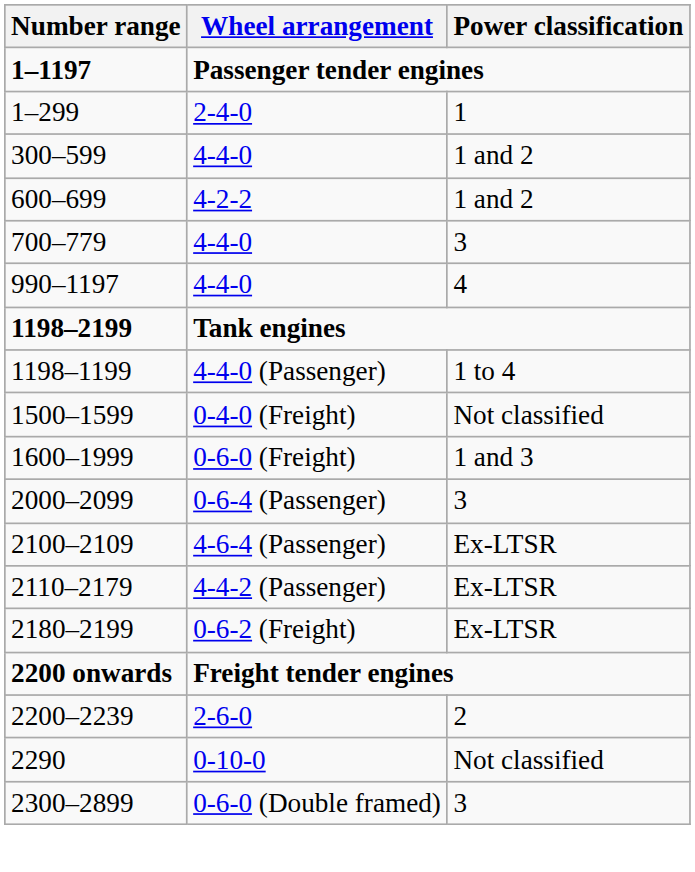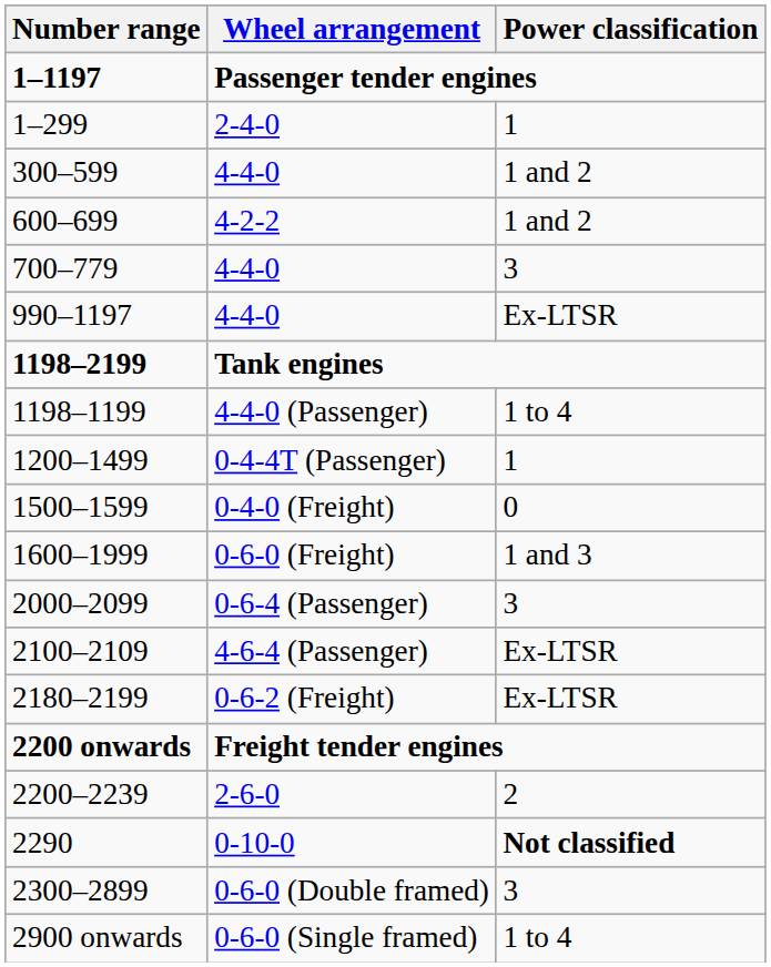 <table class="wikitable">
 <tr>
 <th>Number range</th>
 <th><a href='#'>Wheel arrangement</a></th>
 <th>Power classification</th>
 </tr>
 <tr>
 <td><strong>1–1197</strong></td>
 <td colspan=2><strong>Passenger tender engines</strong></td>
 </tr>
 <tr>
 <td>1–299</td>
 <td><a href='#'>2-4-0</a></td>
 <td>1</td>
 </tr>
 <tr>
 <td>300–599</td>
 <td><a href='#'>4-4-0</a></td>
 <td>1 and 2</td>
 </tr>
 <tr>
 <td>600–699</td>
 <td><a href='#'>4-2-2</a></td>
 <td>1 and 2</td>
 </tr>
 <tr>
 <td>700–779</td>
 <td><a href='#'>4-4-0</a></td>
 <td>3</td>
 </tr>
 <tr>
 <td>990–1197</td>
 <td><a href='#'>4-4-0</a></td>
-<td>4</td>
+<td>Ex-LTSR</td>
 </tr>
 <tr>
 <td><strong>1198–2199</strong></td>
 <td colspan=2><strong>Tank engines</strong></td>
 </tr>
 <tr>
 <td>1198–1199</td>
 <td><a href='#'>4-4-0</a> (Passenger)</td>
 <td>1 to 4</td>
 </tr>
 <tr>
+<td>1200–1499</td>
+<td><a href='#'>0-4-4T</a> (Passenger)</td>
+<td>1</td>
+</tr>
+<tr>
 <td>1500–1599</td>
 <td><a href='#'>0-4-0</a> (Freight)</td>
-<td>Not classified</td>
+<td>0</td>
 </tr>
 <tr>
 <td>1600–1999</td>
 <td><a href='#'>0-6-0</a> (Freight)</td>
 <td>1 and 3</td>
 </tr>
 <tr>
 <td>2000–2099</td>
 <td><a href='#'>0-6-4</a> (Passenger)</td>
 <td>3</td>
 </tr>
 <tr>
 <td>2100–2109</td>
 <td><a href='#'>4-6-4</a> (Passenger)</td>
-<td>Ex-LTSR</td>
-</tr>
-<tr>
-<td>2110–2179</td>
-<td><a href='#'>4-4-2</a> (Passenger)</td>
 <td>Ex-LTSR</td>
 </tr>
 <tr>
 <td>2180–2199</td>
 <td><a href='#'>0-6-2</a> (Freight)</td>
 <td>Ex-LTSR</td>
 </tr>
 <tr>
 <td><strong>2200 onwards</strong></td>
 <td colspan=2><strong>Freight tender engines</strong></td>
 </tr>
 <tr>
 <td>2200–2239</td>
 <td><a href='#'>2-6-0</a></td>
 <td>2</td>
 </tr>
 <tr>
 <td>2290</td>
 <td><a href='#'>0-10-0</a></td>
-<td>Not classified</td>
+<td><strong>Not classified</strong></td>
 </tr>
 <tr>
 <td>2300–2899</td>
 <td><a href='#'>0-6-0</a> (Double framed)</td>
 <td>3</td>
 </tr>
+<tr>
+<td>2900 onwards</td>
+<td><a href='#'>0-6-0</a> (Single framed)</td>
+<td>1 to 4</td>
+</tr>
 </table>
